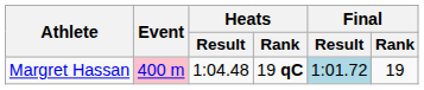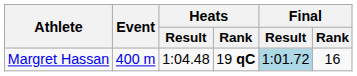 <table class="wikitable" style="font-size:90%">
 <tr>
 <th rowspan=2>Athlete</th>
 <th rowspan=2>Event</th>
 <th colspan=2>Heats</th>
 <th colspan=2>Final</th>
 </tr>
 <tr style="font-size:95%">
 <th>Result</th>
 <th>Rank</th>
 <th>Result</th>
 <th>Rank</th>
 </tr>
 <tr align=center>
 <td align=left><a href='#'>Margret Hassan</a></td>
-<td align=left style="background: pink;"><a href='#'>400 m</a></td>
+<td align=left><a href='#'>400 m</a></td>
 <td>1:04.48</td>
 <td>19 <strong>qC</strong></td>
 <td style="background: lightblue;">1:01.72</td>
-<td>19</td>
+<td>16</td>
 </tr>
 </table>
